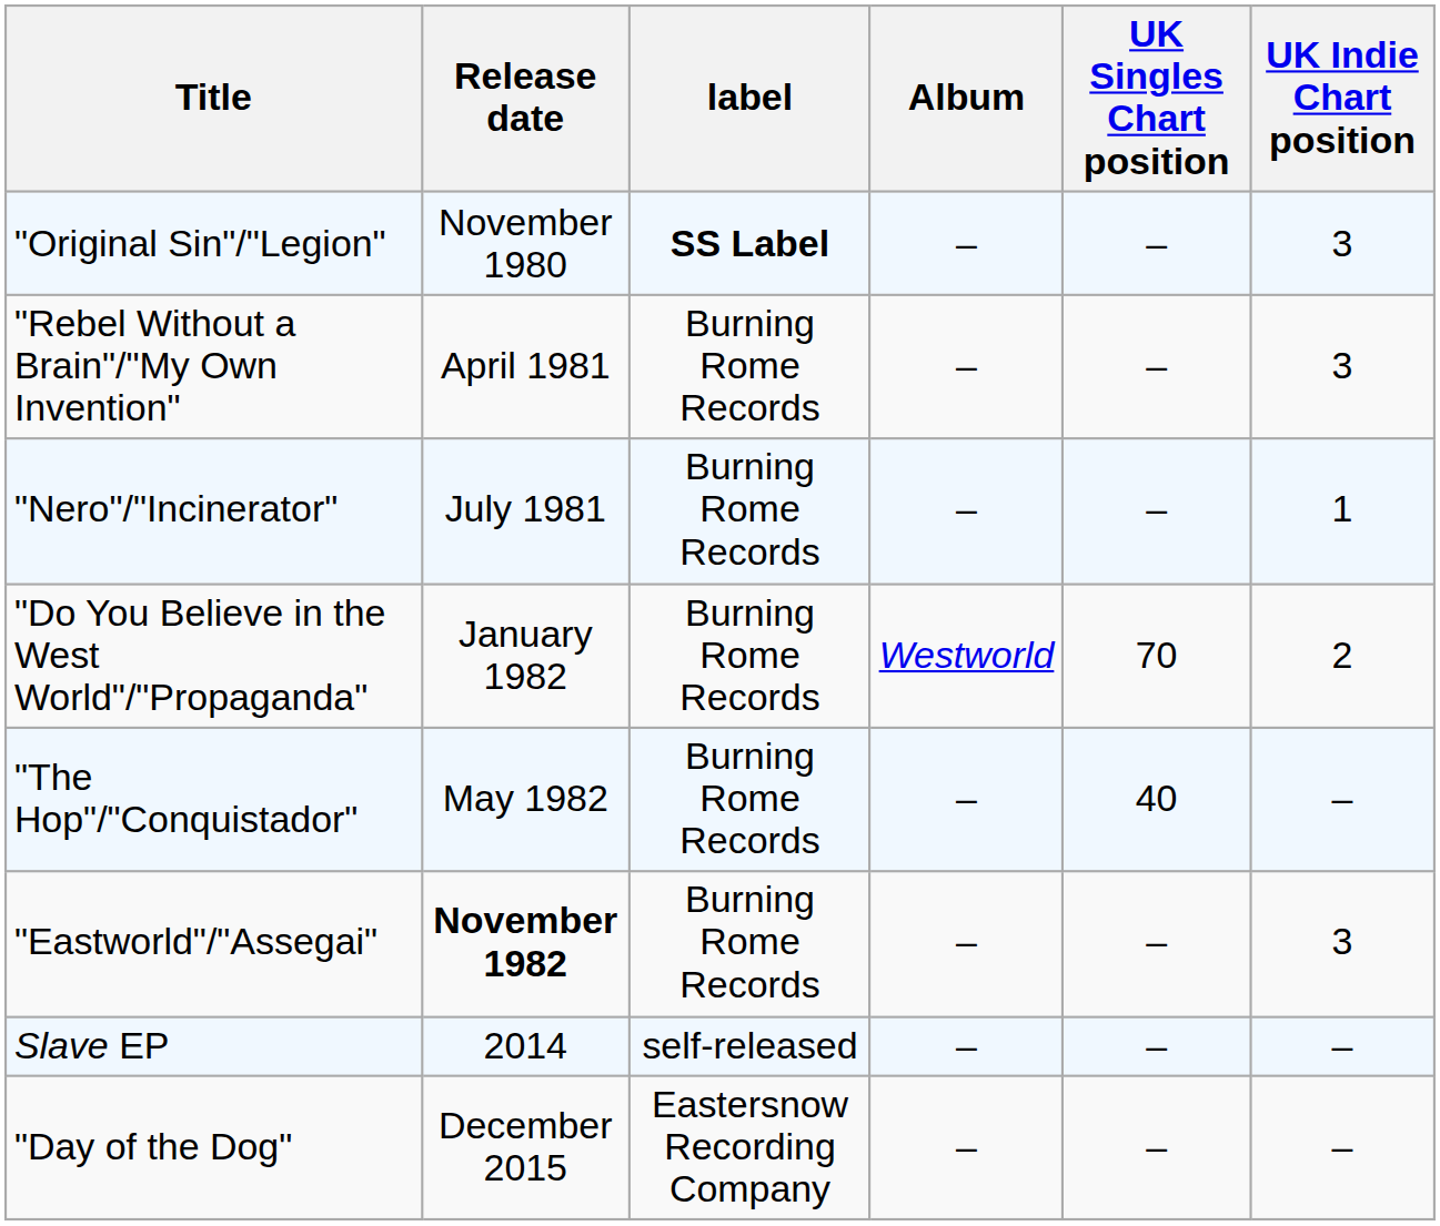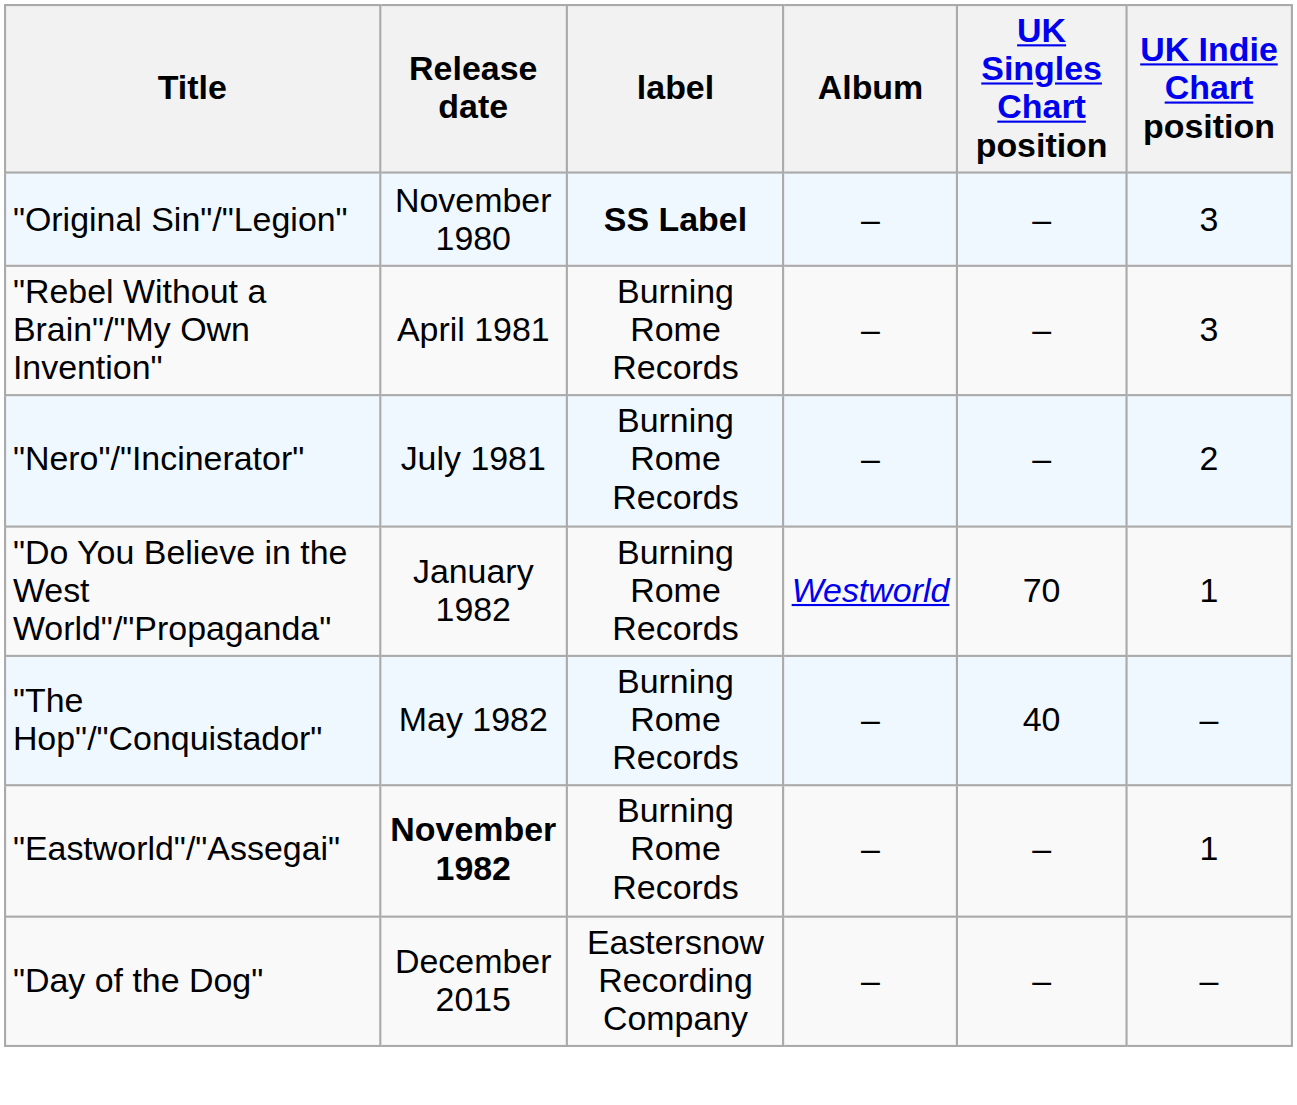 <table class="wikitable">
 <tr>
 <th>Title</th>
 <th>Release date</th>
 <th>label</th>
 <th>Album</th>
 <th><a href='#'>UK Singles Chart</a> position</th>
 <th><a href='#'>UK Indie Chart</a> position</th>
 </tr>
 <tr style="background:#f0f8ff;">
 <td>"Original Sin"/"Legion"</td>
 <td style="text-align:center;">November 1980</td>
 <td style="text-align:center;"><strong>SS Label</strong></td>
 <td style="text-align:center;">–</td>
 <td style="text-align:center;">–</td>
 <td style="text-align:center;">3</td>
 </tr>
 <tr>
 <td>"Rebel Without a Brain"/"My Own Invention"</td>
 <td style="text-align:center;">April 1981</td>
 <td style="text-align:center;">Burning Rome Records</td>
 <td style="text-align:center;">–</td>
 <td style="text-align:center;">–</td>
 <td style="text-align:center;">3</td>
 </tr>
 <tr style="background:#f0f8ff;">
 <td>"Nero"/"Incinerator"</td>
 <td style="text-align:center;">July 1981</td>
 <td style="text-align:center;">Burning Rome Records</td>
 <td style="text-align:center;">–</td>
 <td style="text-align:center;">–</td>
-<td style="text-align:center;">1</td>
+<td style="text-align:center;">2</td>
 </tr>
 <tr>
 <td>"Do You Believe in the West World"/"Propaganda"</td>
 <td style="text-align:center;">January 1982</td>
 <td style="text-align:center;">Burning Rome Records</td>
 <td><em><a href='#'>Westworld</a></em></td>
 <td style="text-align:center;">70</td>
-<td style="text-align:center;">2</td>
+<td style="text-align:center;">1</td>
 </tr>
 <tr style="background:#f0f8ff;">
 <td>"The Hop"/"Conquistador"</td>
 <td style="text-align:center;">May 1982</td>
 <td style="text-align:center;">Burning Rome Records</td>
 <td style="text-align:center;">–</td>
 <td style="text-align:center;">40</td>
 <td style="text-align:center;">–</td>
 </tr>
 <tr>
 <td>"Eastworld"/"Assegai"</td>
 <td style="text-align:center;"><strong>November 1982</strong></td>
 <td style="text-align:center;">Burning Rome Records</td>
 <td style="text-align:center;">–</td>
 <td style="text-align:center;">–</td>
-<td style="text-align:center;">3</td>
-</tr>
-<tr style="background:#f0f8ff;">
-<td><em>Slave</em> EP</td>
-<td style="text-align:center;">2014</td>
-<td style="text-align:center;">self-released</td>
-<td style="text-align:center;">–</td>
-<td style="text-align:center;">–</td>
-<td style="text-align:center;">–</td>
+<td style="text-align:center;">1</td>
 </tr>
 <tr>
 <td>"Day of the Dog"</td>
 <td style="text-align:center;">December 2015</td>
 <td style="text-align:center;">Eastersnow Recording Company</td>
 <td style="text-align:center;">–</td>
 <td style="text-align:center;">–</td>
 <td style="text-align:center;">–</td>
 </tr>
 </table>
